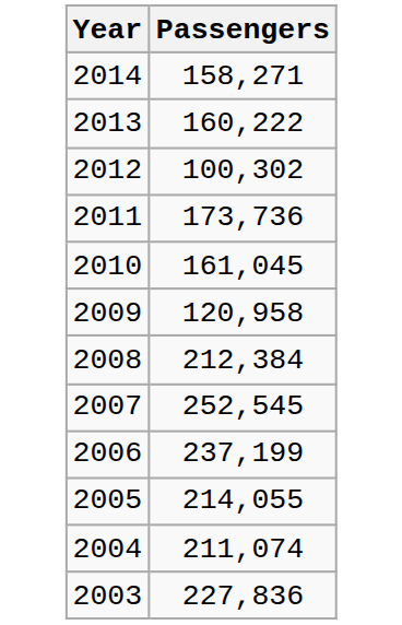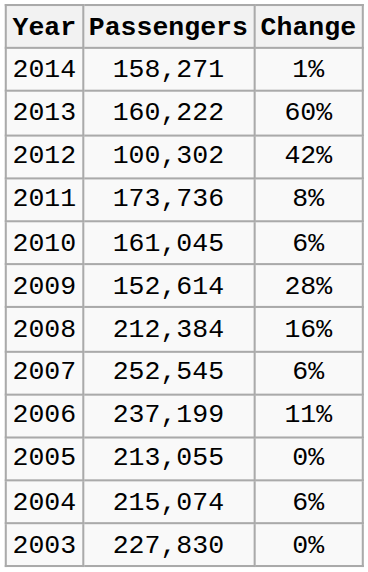 <table class="wikitable sortable" style="margin: 1em auto 1em auto;">
 <tr>
 <th>Year</th>
 <th>Passengers</th>
+<th>Change</th>
 </tr>
 <tr align="center">
 <td>2014</td>
 <td>158,271</td>
+<td>1%</td>
 </tr>
 <tr align="center">
 <td>2013</td>
 <td>160,222</td>
+<td>60%</td>
 </tr>
 <tr align="center">
 <td>2012</td>
 <td>100,302</td>
+<td>42%</td>
 </tr>
 <tr align="center">
 <td>2011</td>
 <td>173,736</td>
+<td>8%</td>
 </tr>
 <tr align="center">
 <td>2010</td>
 <td>161,045</td>
+<td>6%</td>
 </tr>
 <tr align="center">
 <td>2009</td>
-<td>120,958</td>
+<td>152,614</td>
+<td>28%</td>
 </tr>
 <tr align="center">
 <td>2008</td>
 <td>212,384</td>
+<td>16%</td>
 </tr>
 <tr align="center">
 <td>2007</td>
 <td>252,545</td>
+<td>6%</td>
 </tr>
 <tr align="center">
 <td>2006</td>
 <td>237,199</td>
+<td>11%</td>
 </tr>
 <tr align="center">
 <td>2005</td>
-<td>214,055</td>
+<td>213,055</td>
+<td>0%</td>
 </tr>
 <tr align="center">
 <td>2004</td>
-<td>211,074</td>
+<td>215,074</td>
+<td>6%</td>
 </tr>
 <tr align="center">
 <td>2003</td>
-<td>227,836</td>
+<td>227,830</td>
+<td>0%</td>
 </tr>
 </table>
